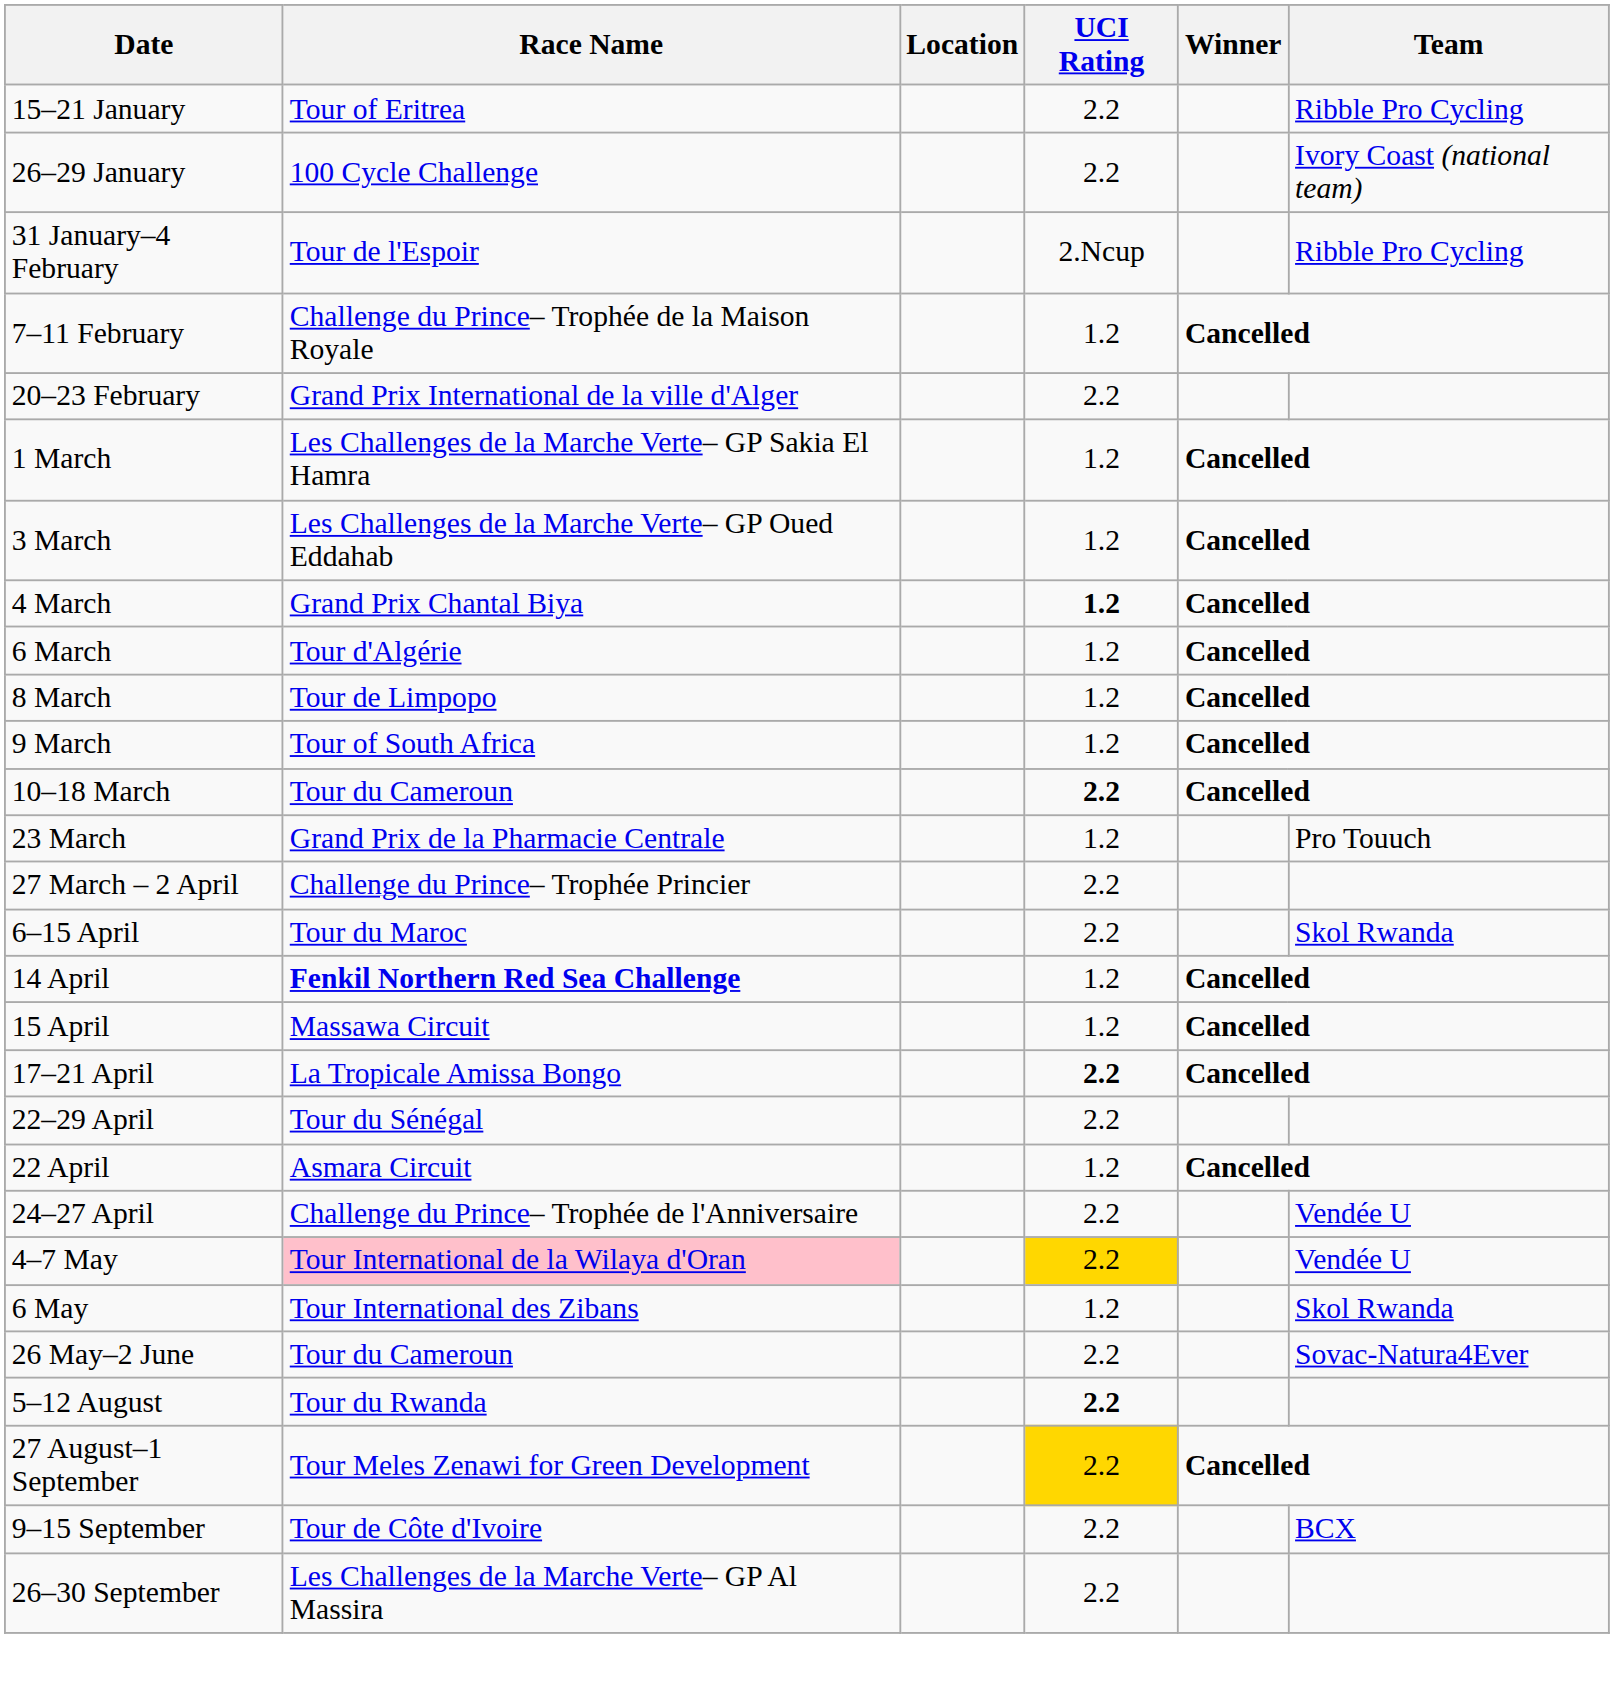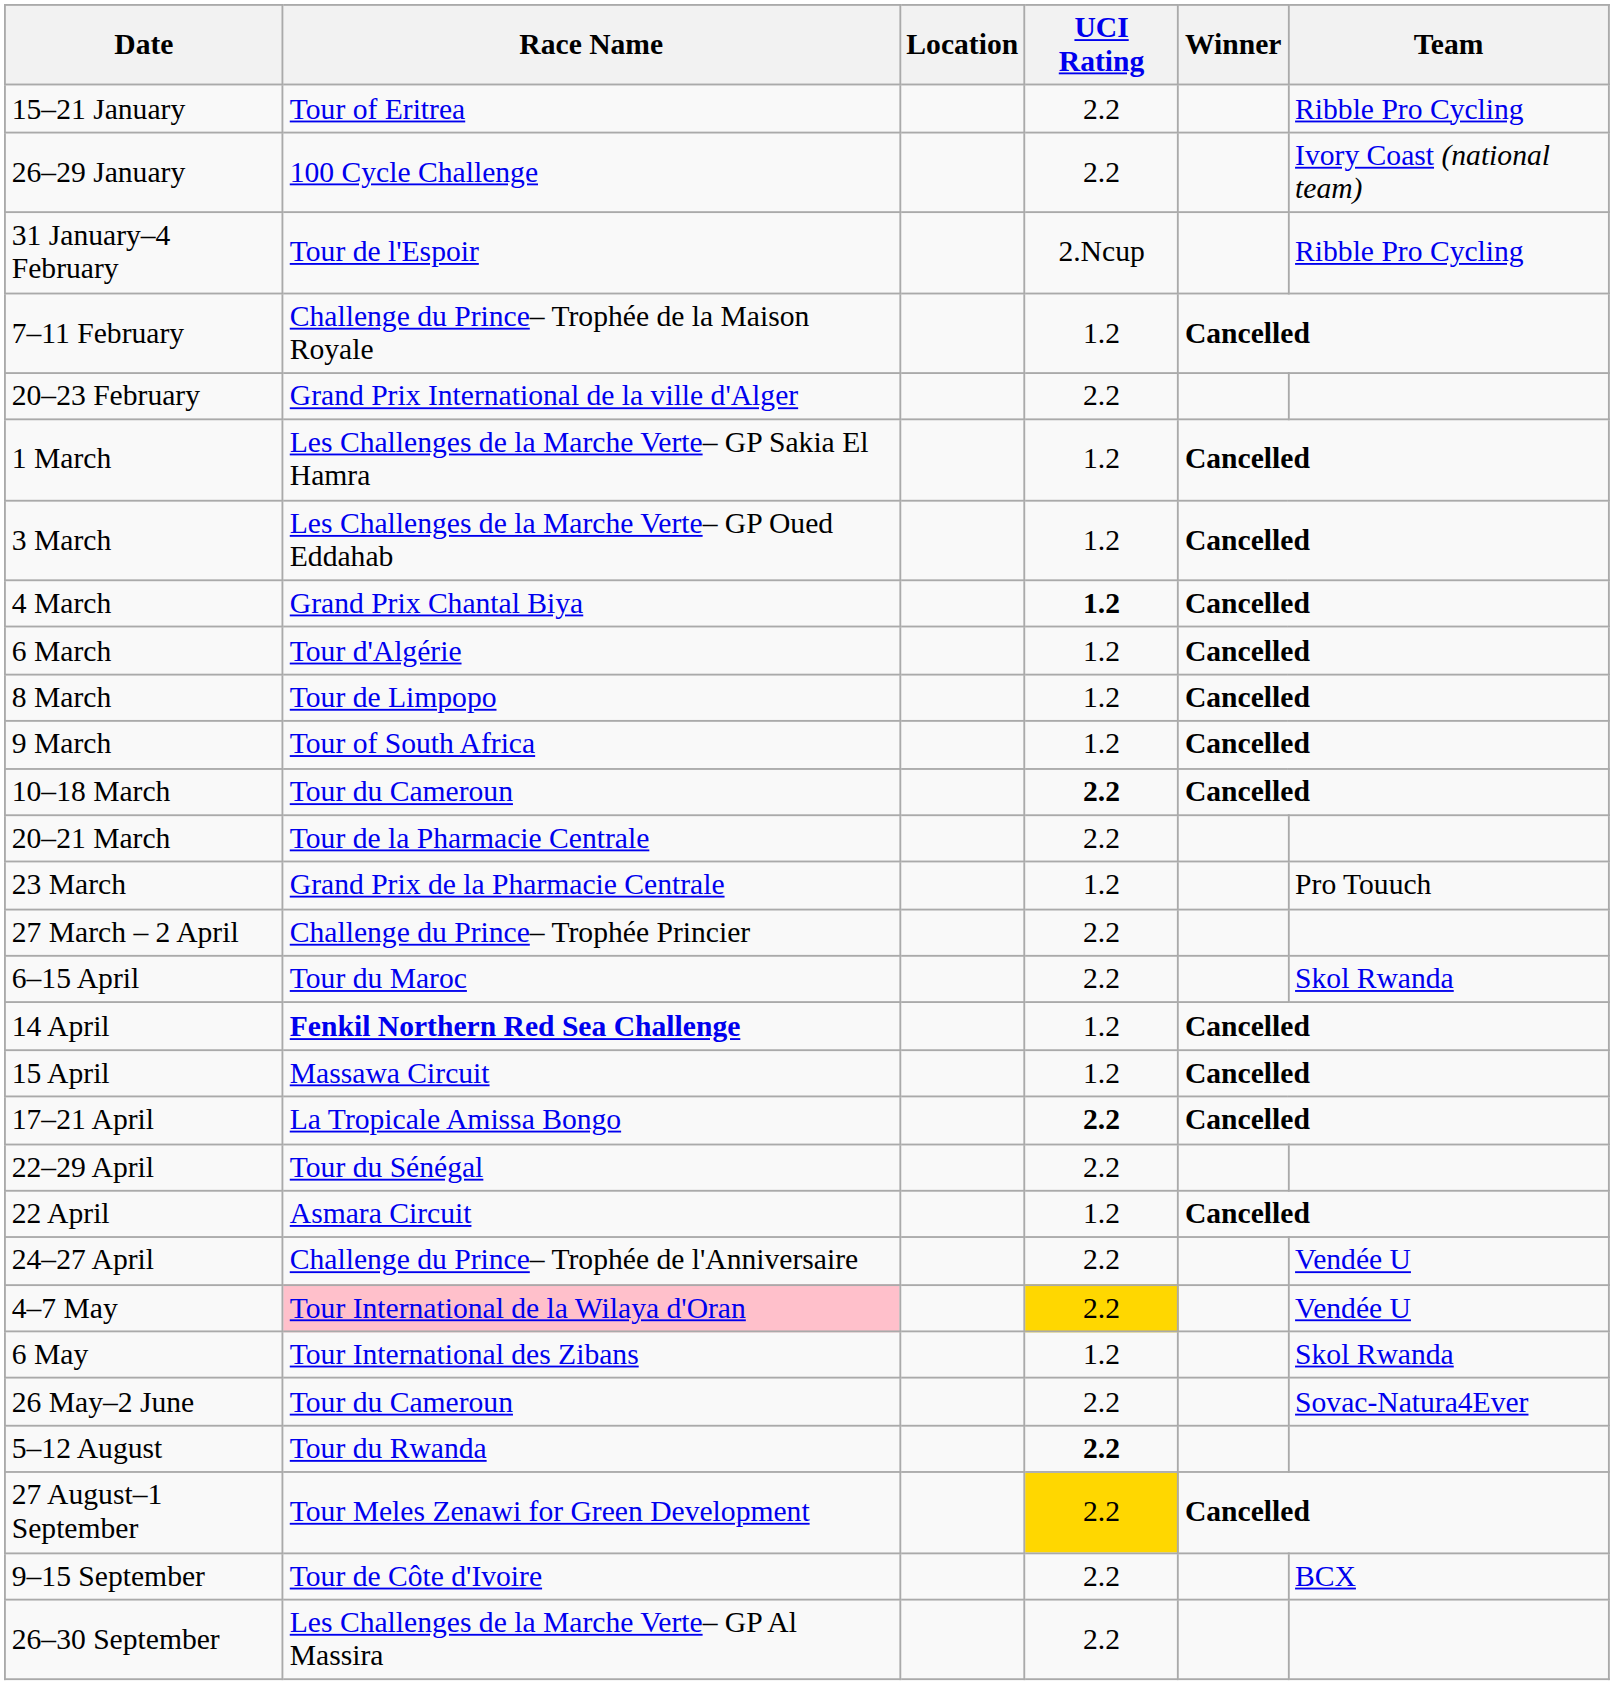 <table class="wikitable sortable">
 <tr>
 <th>Date</th>
 <th>Race Name</th>
 <th>Location</th>
 <th><a href='#'>UCI Rating</a></th>
 <th>Winner</th>
 <th>Team</th>
 </tr>
 <tr>
 <td>15–21 January</td>
 <td><a href='#'>Tour of Eritrea</a></td>
 <td></td>
 <td align=center>2.2</td>
 <td></td>
 <td><a href='#'>Ribble Pro Cycling</a></td>
 </tr>
 <tr>
 <td>26–29 January</td>
 <td><a href='#'>100 Cycle Challenge</a></td>
 <td></td>
 <td align=center>2.2</td>
 <td></td>
 <td><a href='#'>Ivory Coast</a> <em>(national team)</em></td>
 </tr>
 <tr>
 <td>31 January–4 February</td>
 <td><a href='#'>Tour de l'Espoir</a></td>
 <td></td>
 <td align=center>2.Ncup</td>
 <td></td>
 <td><a href='#'>Ribble Pro Cycling</a></td>
 </tr>
 <tr>
 <td>7–11 February</td>
 <td><a href='#'>Challenge du Prince</a>– Trophée de la Maison Royale</td>
 <td></td>
 <td align=center>1.2</td>
 <td colspan=2><strong>Cancelled</strong></td>
 </tr>
 <tr>
 <td>20–23 February</td>
 <td><a href='#'>Grand Prix International de la ville d'Alger</a></td>
 <td></td>
 <td align=center>2.2</td>
 <td></td>
 <td></td>
 </tr>
 <tr>
 <td>1 March</td>
 <td><a href='#'>Les Challenges de la Marche Verte</a>– GP Sakia El Hamra</td>
 <td></td>
 <td align=center>1.2</td>
 <td colspan=2><strong>Cancelled</strong></td>
 </tr>
 <tr>
 <td>3 March</td>
 <td><a href='#'>Les Challenges de la Marche Verte</a>– GP Oued Eddahab</td>
 <td></td>
 <td align=center>1.2</td>
 <td colspan=2><strong>Cancelled</strong></td>
 </tr>
 <tr>
 <td>4 March</td>
 <td><a href='#'>Grand Prix Chantal Biya</a></td>
 <td></td>
 <td align=center><strong>1.2</strong></td>
 <td colspan=2><strong>Cancelled</strong></td>
 </tr>
 <tr>
 <td>6 March</td>
 <td><a href='#'>Tour d'Algérie</a></td>
 <td></td>
 <td align=center>1.2</td>
 <td colspan=2><strong>Cancelled</strong></td>
 </tr>
 <tr>
 <td>8 March</td>
 <td><a href='#'>Tour de Limpopo</a></td>
 <td></td>
 <td align=center>1.2</td>
 <td colspan=2><strong>Cancelled</strong></td>
 </tr>
 <tr>
 <td>9 March</td>
 <td><a href='#'>Tour of South Africa</a></td>
 <td></td>
 <td align=center>1.2</td>
 <td colspan=2><strong>Cancelled</strong></td>
 </tr>
 <tr>
 <td>10–18 March</td>
 <td><a href='#'>Tour du Cameroun</a></td>
 <td></td>
 <td align=center><strong>2.2</strong></td>
 <td colspan=2><strong>Cancelled</strong></td>
+</tr>
+<tr>
+<td>20–21 March</td>
+<td><a href='#'>Tour de la Pharmacie Centrale</a></td>
+<td></td>
+<td align=center>2.2</td>
+<td></td>
+<td></td>
 </tr>
 <tr>
 <td>23 March</td>
 <td><a href='#'>Grand Prix de la Pharmacie Centrale</a></td>
 <td></td>
 <td align=center>1.2</td>
 <td></td>
 <td>Pro Touuch</td>
 </tr>
 <tr>
 <td>27 March – 2 April</td>
 <td><a href='#'>Challenge du Prince</a>– Trophée Princier</td>
 <td></td>
 <td align=center>2.2</td>
 <td></td>
 <td></td>
 </tr>
 <tr>
 <td>6–15 April</td>
 <td><a href='#'>Tour du Maroc</a></td>
 <td></td>
 <td align=center>2.2</td>
 <td></td>
 <td><a href='#'>Skol Rwanda</a></td>
 </tr>
 <tr>
 <td>14 April</td>
 <td><strong><a href='#'>Fenkil Northern Red Sea Challenge</a></strong></td>
 <td></td>
 <td align=center>1.2</td>
 <td colspan=2><strong>Cancelled</strong></td>
 </tr>
 <tr>
 <td>15 April</td>
 <td><a href='#'>Massawa Circuit</a></td>
 <td></td>
 <td align=center>1.2</td>
 <td colspan=2><strong>Cancelled</strong></td>
 </tr>
 <tr>
 <td>17–21 April</td>
 <td><a href='#'>La Tropicale Amissa Bongo</a></td>
 <td></td>
 <td align=center><strong>2.2</strong></td>
 <td colspan=2><strong>Cancelled</strong></td>
 </tr>
 <tr>
 <td>22–29 April</td>
 <td><a href='#'>Tour du Sénégal</a></td>
 <td></td>
 <td align=center>2.2</td>
 <td></td>
 <td></td>
 </tr>
 <tr>
 <td>22 April</td>
 <td><a href='#'>Asmara Circuit</a></td>
 <td></td>
 <td align=center>1.2</td>
 <td colspan=2><strong>Cancelled</strong></td>
 </tr>
 <tr>
 <td>24–27 April</td>
 <td><a href='#'>Challenge du Prince</a>– Trophée de l'Anniversaire</td>
 <td></td>
 <td align=center>2.2</td>
 <td></td>
 <td><a href='#'>Vendée U</a></td>
 </tr>
 <tr>
 <td>4–7 May</td>
 <td style="background: pink;"><a href='#'>Tour International de la Wilaya d'Oran</a></td>
 <td></td>
 <td align=center style="background: gold;">2.2</td>
 <td></td>
 <td><a href='#'>Vendée U</a></td>
 </tr>
 <tr>
 <td>6 May</td>
 <td><a href='#'>Tour International des Zibans</a></td>
 <td></td>
 <td align=center>1.2</td>
 <td></td>
 <td><a href='#'>Skol Rwanda</a></td>
 </tr>
 <tr>
 <td>26 May–2 June</td>
 <td><a href='#'>Tour du Cameroun</a></td>
 <td></td>
 <td align=center>2.2</td>
 <td></td>
 <td><a href='#'>Sovac-Natura4Ever</a></td>
 </tr>
 <tr>
 <td>5–12 August</td>
 <td><a href='#'>Tour du Rwanda</a></td>
 <td></td>
 <td align=center><strong>2.2</strong></td>
 <td></td>
 <td></td>
 </tr>
 <tr>
 <td>27 August–1 September</td>
 <td><a href='#'>Tour Meles Zenawi for Green Development</a></td>
 <td></td>
 <td align=center style="background: gold;">2.2</td>
 <td colspan=2><strong>Cancelled</strong></td>
 </tr>
 <tr>
 <td>9–15 September</td>
 <td><a href='#'>Tour de Côte d'Ivoire</a></td>
 <td></td>
 <td align=center>2.2</td>
 <td></td>
 <td><a href='#'>BCX</a></td>
 </tr>
 <tr>
 <td>26–30 September</td>
 <td><a href='#'>Les Challenges de la Marche Verte</a>– GP Al Massira</td>
 <td></td>
 <td align=center>2.2</td>
 <td></td>
 <td></td>
 </tr>
 </table>
